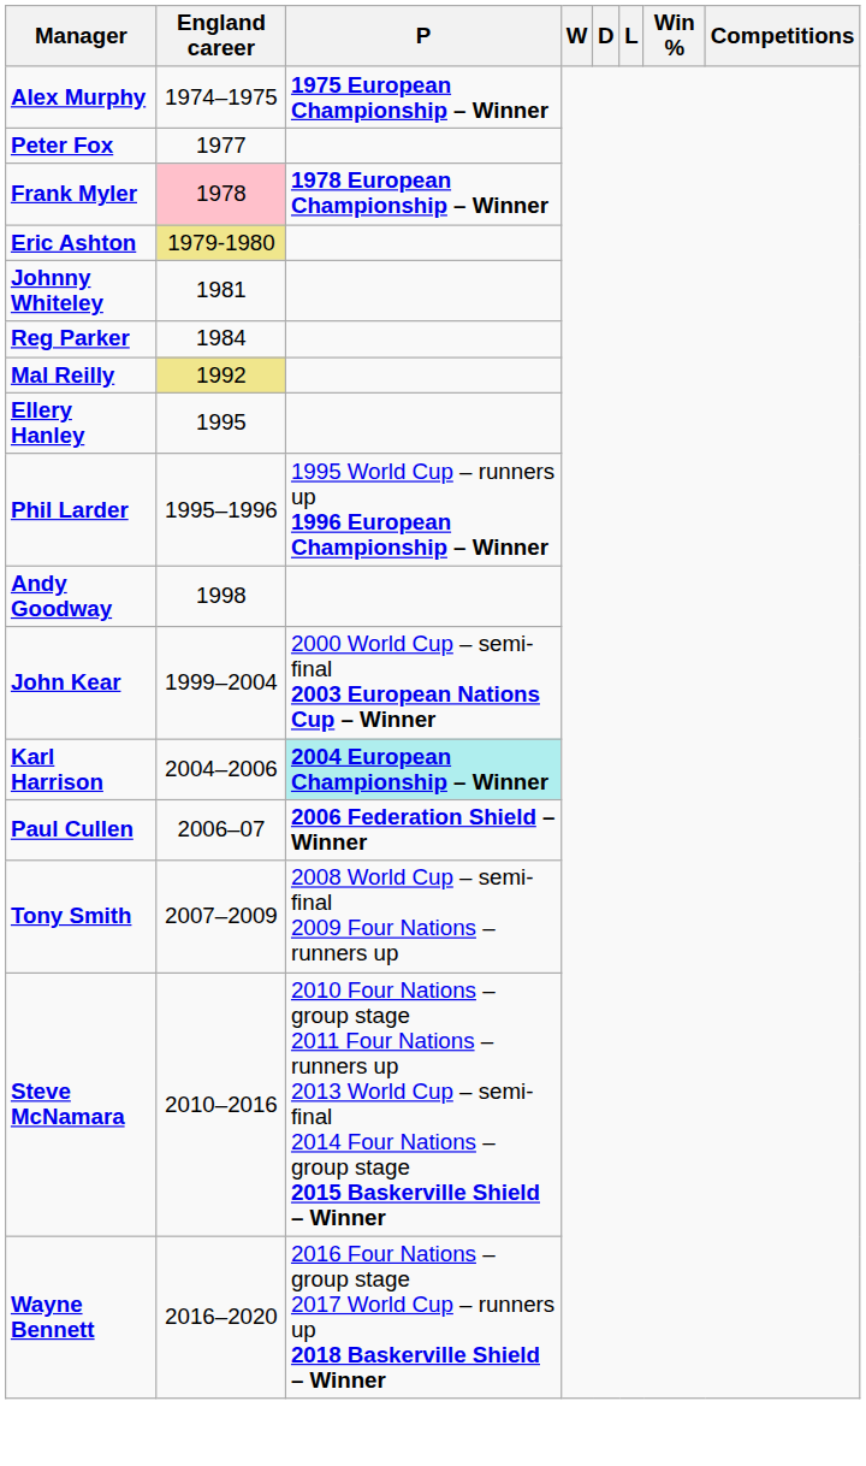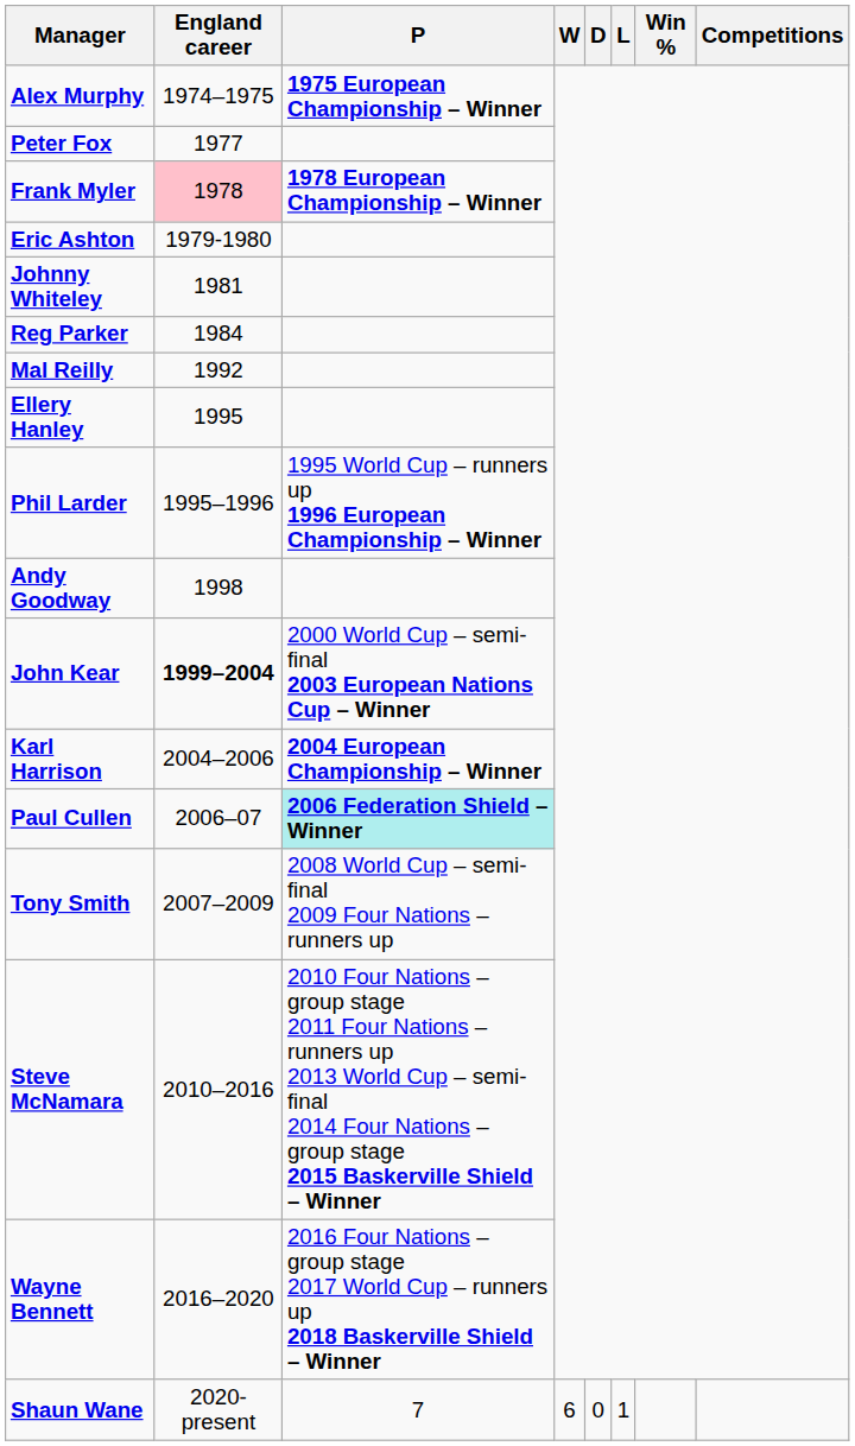 <table class="wikitable sortable plainrowheaders" style="text-align:center;">
 <tr>
 <th scope="col">Manager</th>
 <th scope="col">England career</th>
 <th scope="col">P</th>
 <th scope="col">W</th>
 <th scope="col">D</th>
 <th scope="col">L</th>
 <th scope="col">Win %</th>
 <th scope="col">Competitions</th>
 </tr>
 <tr>
 <td align=left> <strong><a href='#'>Alex Murphy</a></strong></td>
 <td>1974–1975<br></td>
 <td align=left><strong><a href='#'>1975 European Championship</a> – Winner</strong></td>
 </tr>
 <tr>
 <td align=left> <strong><a href='#'>Peter Fox</a></strong></td>
 <td>1977<br></td>
 <td></td>
 </tr>
 <tr>
 <td align=left> <strong><a href='#'>Frank Myler</a></strong></td>
 <td style="background: pink;">1978<br></td>
 <td align=left><strong><a href='#'>1978 European Championship</a> – Winner</strong></td>
 </tr>
 <tr>
 <td align=left> <strong><a href='#'>Eric Ashton</a></strong></td>
-<td style="background: khaki;">1979-1980<br></td>
+<td>1979-1980<br></td>
 <td></td>
 </tr>
 <tr>
 <td align=left> <strong><a href='#'>Johnny Whiteley</a></strong></td>
 <td>1981<br></td>
 <td></td>
 </tr>
 <tr>
 <td align=left> <strong><a href='#'>Reg Parker</a></strong></td>
 <td>1984<br></td>
 <td></td>
 </tr>
 <tr>
 <td align=left> <strong><a href='#'>Mal Reilly</a></strong></td>
-<td style="background: khaki;">1992<br></td>
+<td>1992<br></td>
 <td></td>
 </tr>
 <tr>
 <td align=left> <strong><a href='#'>Ellery Hanley</a></strong></td>
 <td>1995<br></td>
 <td></td>
 </tr>
 <tr>
 <td align=left> <strong><a href='#'>Phil Larder</a></strong></td>
 <td>1995–1996<br></td>
 <td align=left><a href='#'>1995 World Cup</a> – runners up<br> <strong><a href='#'>1996 European Championship</a> – Winner</strong></td>
 </tr>
 <tr>
 <td align=left> <strong><a href='#'>Andy Goodway</a></strong></td>
 <td>1998<br></td>
 <td></td>
 </tr>
 <tr>
 <td align=left> <strong><a href='#'>John Kear</a></strong></td>
-<td>1999–2004<br></td>
+<td><strong>1999–2004<br></strong></td>
 <td align=left><a href='#'>2000 World Cup</a> – semi-final<br> <strong><a href='#'>2003 European Nations Cup</a> – Winner</strong></td>
 </tr>
 <tr>
 <td align=left> <strong><a href='#'>Karl Harrison</a></strong></td>
 <td>2004–2006<br></td>
-<td align=left style="background: paleturquoise;"><strong><a href='#'>2004 European Championship</a> – Winner</strong></td>
+<td align=left><strong><a href='#'>2004 European Championship</a> – Winner</strong></td>
 </tr>
 <tr>
 <td align=left> <strong><a href='#'>Paul Cullen</a></strong></td>
 <td>2006–07<br></td>
-<td align=left><strong><a href='#'>2006 Federation Shield</a> – Winner</strong></td>
+<td align=left style="background: paleturquoise;"><strong><a href='#'>2006 Federation Shield</a> – Winner</strong></td>
 </tr>
 <tr>
 <td align=left> <strong><a href='#'>Tony Smith</a></strong></td>
 <td>2007–2009<br></td>
 <td align=left><a href='#'>2008 World Cup</a> – semi-final<br><a href='#'>2009 Four Nations</a> – runners up<br></td>
 </tr>
 <tr>
 <td align=left> <strong><a href='#'>Steve McNamara</a></strong></td>
 <td>2010–2016<br></td>
 <td align=left><a href='#'>2010 Four Nations</a> – group stage<br><a href='#'>2011 Four Nations</a> – runners up<br><a href='#'>2013 World Cup</a> – semi-final<br><a href='#'>2014 Four Nations</a> – group stage<br> <strong><a href='#'>2015 Baskerville Shield</a> – Winner</strong></td>
 </tr>
 <tr>
 <td align=left> <strong><a href='#'>Wayne Bennett</a></strong></td>
 <td>2016–2020<br></td>
 <td align=left><a href='#'>2016 Four Nations</a> – group stage<br><a href='#'>2017 World Cup</a> – runners up<br><strong><a href='#'>2018 Baskerville Shield</a> – Winner</strong></td>
 </tr>
+<tr>
+<td align=left> <strong><a href='#'>Shaun Wane</a></strong></td>
+<td>2020-present</td>
+<td>7</td>
+<td>6</td>
+<td>0</td>
+<td>1</td>
+<td></td>
+<td></td>
+</tr>
 </table>
